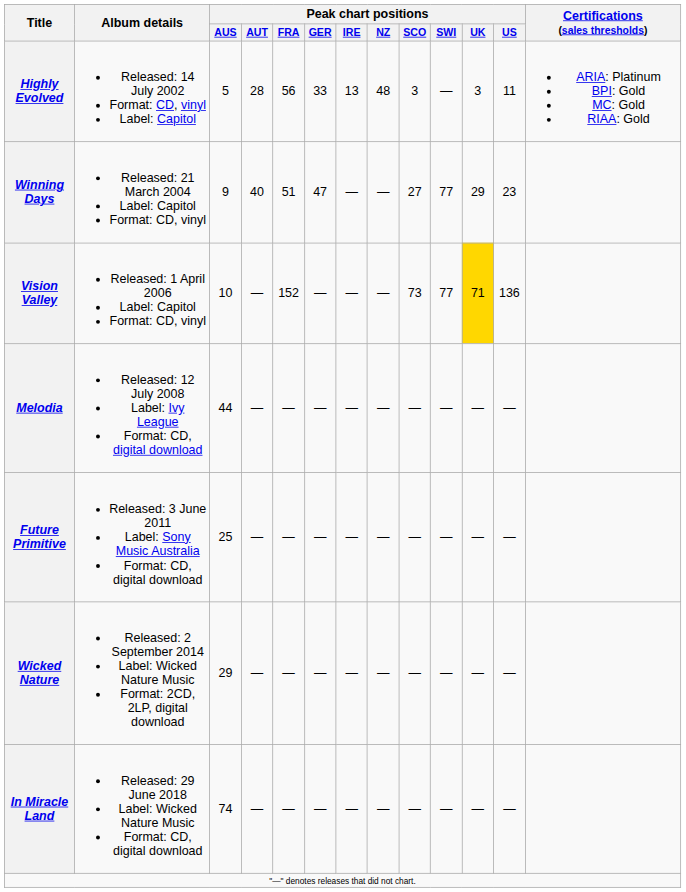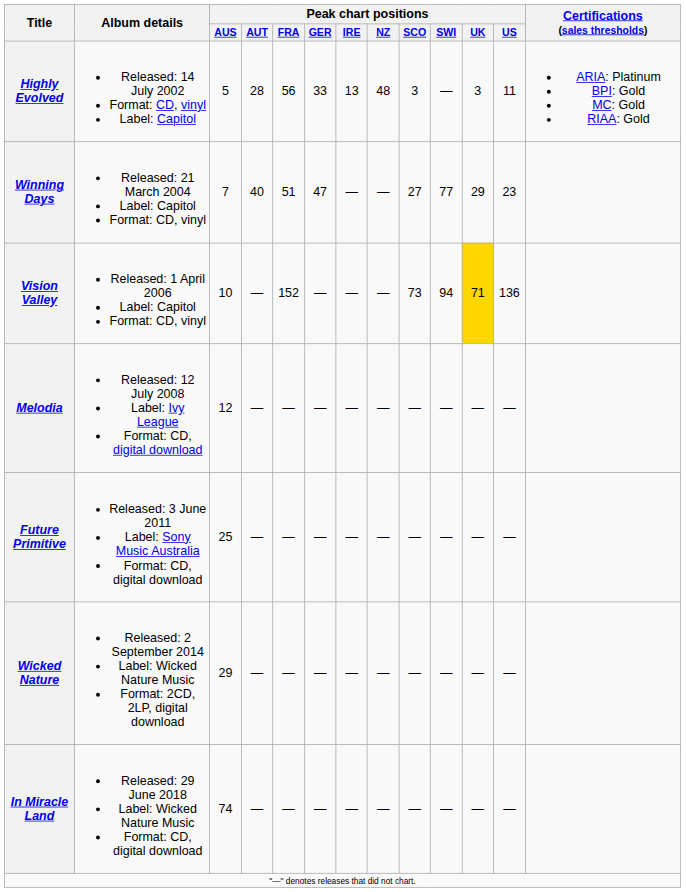 <table class="wikitable plainrowheaders" style="text-align:center;">
 <tr>
 <th scope="col" rowspan="2">Title</th>
 <th scope="col" rowspan="2">Album details</th>
 <th scope="col" colspan="10">Peak chart positions</th>
 <th scope="col" rowspan="2" style="width:12em;"><a href='#'>Certifications</a><br><small>(<a href='#'>sales thresholds</a>)</small></th>
 </tr>
 <tr>
 <th scope="col" style="width:2.5em;font-size:85%;"><a href='#'>AUS</a><br></th>
 <th scope="col" style="width:2.5em;font-size:85%;"><a href='#'>AUT</a><br></th>
 <th scope="col" style="width:2.5em;font-size:85%;"><a href='#'>FRA</a><br></th>
 <th scope="col" style="width:2.5em;font-size:85%;"><a href='#'>GER</a><br></th>
 <th scope="col" style="width:2.5em;font-size:85%;"><a href='#'>IRE</a><br></th>
 <th scope="col" style="width:2.5em;font-size:85%;"><a href='#'>NZ</a><br></th>
 <th scope="col" style="width:2.5em;font-size:85%;"><a href='#'>SCO</a><br></th>
 <th scope="col" style="width:2.5em;font-size:85%;"><a href='#'>SWI</a><br></th>
 <th scope="col" style="width:2.5em;font-size:85%;"><a href='#'>UK</a><br></th>
 <th scope="col" style="width:2.5em;font-size:85%;"><a href='#'>US</a><br></th>
 </tr>
 <tr>
 <th scope="row"><em><a href='#'>Highly Evolved</a></em></th>
 <td><br><ul><li>Released: 14 July 2002</li><li>Format: <a href='#'>CD</a>, <a href='#'>vinyl</a></li><li>Label: <a href='#'>Capitol</a></li></ul></td>
 <td>5</td>
 <td>28</td>
 <td>56</td>
 <td>33</td>
 <td>13</td>
 <td>48</td>
 <td>3</td>
 <td>—</td>
 <td>3</td>
 <td>11</td>
 <td><br><ul><li><a href='#'>ARIA</a>: Platinum</li><li><a href='#'>BPI</a>: Gold</li><li><a href='#'>MC</a>: Gold</li><li><a href='#'>RIAA</a>: Gold</li></ul></td>
 </tr>
 <tr>
 <th scope="row"><em><a href='#'>Winning Days</a></em></th>
 <td><br><ul><li>Released: 21 March 2004</li><li>Label: Capitol</li><li>Format: CD, vinyl</li></ul></td>
-<td>9</td>
+<td>7</td>
 <td>40</td>
 <td>51</td>
 <td>47</td>
 <td>—</td>
 <td>—</td>
 <td>27</td>
 <td>77</td>
 <td>29</td>
 <td>23</td>
 <td></td>
 </tr>
 <tr>
 <th scope="row"><em><a href='#'>Vision Valley</a></em></th>
 <td><br><ul><li>Released: 1 April 2006</li><li>Label: Capitol</li><li>Format: CD, vinyl</li></ul></td>
 <td>10</td>
 <td>—</td>
 <td>152</td>
 <td>—</td>
 <td>—</td>
 <td>—</td>
 <td>73</td>
-<td>77</td>
+<td>94</td>
 <td style="background: gold;">71</td>
 <td>136</td>
 <td></td>
 </tr>
 <tr>
 <th scope="row"><em><a href='#'>Melodia</a></em></th>
 <td><br><ul><li>Released: 12 July 2008</li><li>Label: <a href='#'>Ivy League</a></li><li>Format: CD, <a href='#'>digital download</a></li></ul></td>
-<td>44</td>
+<td>12</td>
 <td>—</td>
 <td>—</td>
 <td>—</td>
 <td>—</td>
 <td>—</td>
 <td>—</td>
 <td>—</td>
 <td>—</td>
 <td>—</td>
 <td></td>
 </tr>
 <tr>
 <th scope="row"><em><a href='#'>Future Primitive</a></em></th>
 <td><br><ul><li>Released: 3 June 2011</li><li>Label: <a href='#'>Sony Music Australia</a></li><li>Format: CD, digital download</li></ul></td>
 <td>25</td>
 <td>—</td>
 <td>—</td>
 <td>—</td>
 <td>—</td>
 <td>—</td>
 <td>—</td>
 <td>—</td>
 <td>—</td>
 <td>—</td>
 <td></td>
 </tr>
 <tr>
 <th scope="row"><em><a href='#'>Wicked Nature</a></em></th>
 <td><br><ul><li>Released: 2 September 2014</li><li>Label: Wicked Nature Music</li><li>Format: 2CD, 2LP, digital download</li></ul></td>
 <td>29</td>
 <td>—</td>
 <td>—</td>
 <td>—</td>
 <td>—</td>
 <td>—</td>
 <td>—</td>
 <td>—</td>
 <td>—</td>
 <td>—</td>
 <td></td>
 </tr>
 <tr>
 <th scope="row"><em><a href='#'>In Miracle Land</a></em></th>
 <td><br><ul><li>Released: 29 June 2018</li><li>Label: Wicked Nature Music</li><li>Format: CD, digital download</li></ul></td>
 <td>74</td>
 <td>—</td>
 <td>—</td>
 <td>—</td>
 <td>—</td>
 <td>—</td>
 <td>—</td>
 <td>—</td>
 <td>—</td>
 <td>—</td>
 <td></td>
 </tr>
 <tr>
 <td colspan="14" align="center" style="font-size: 8pt">"—" denotes releases that did not chart.</td>
 </tr>
 </table>
